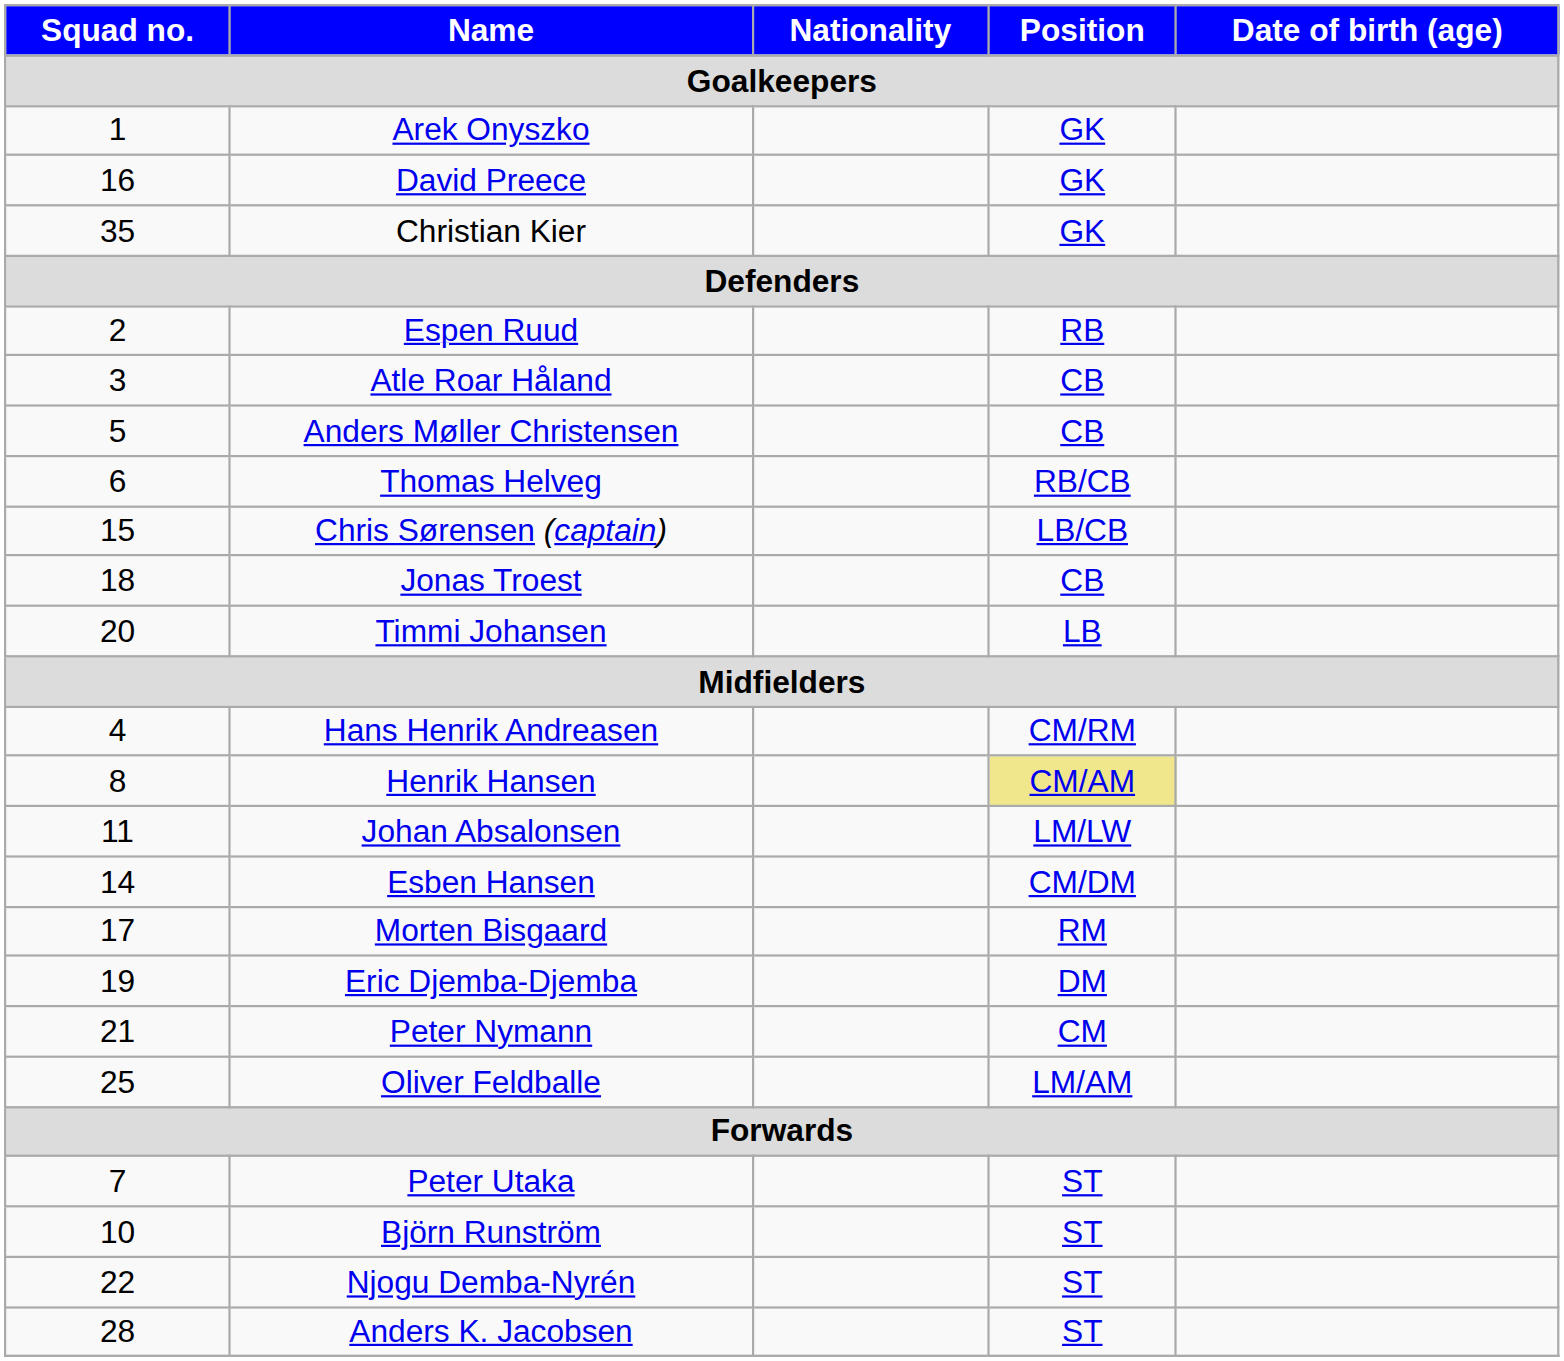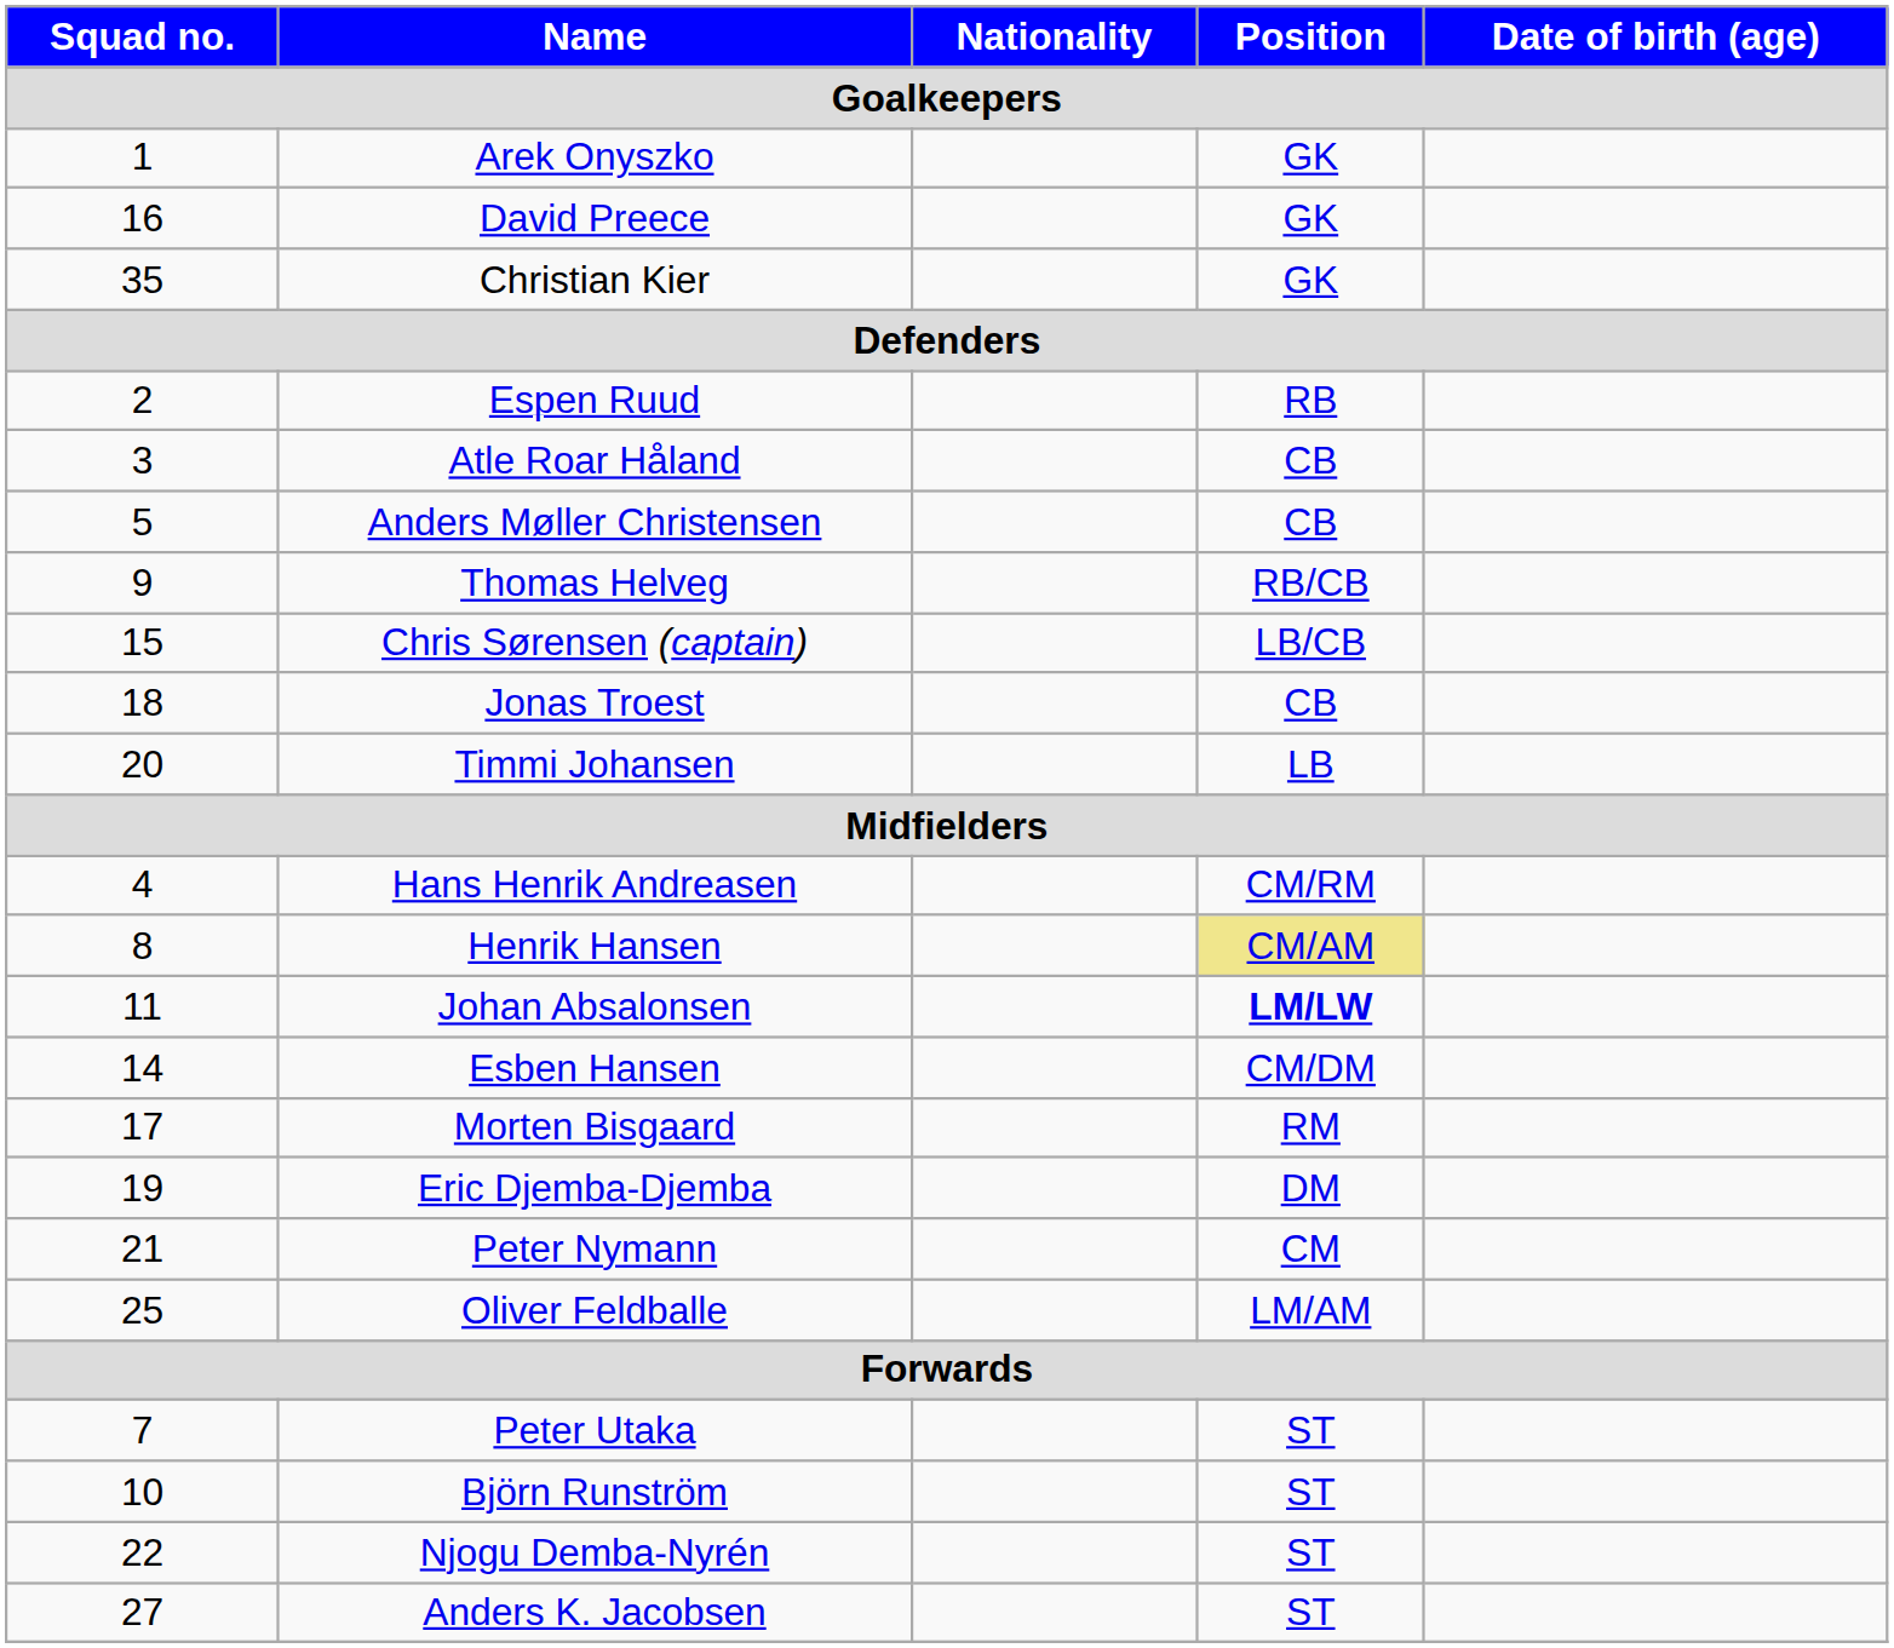 <table class="wikitable" style="text-align:center; font-size:90%; width:80%">
 <tr>
 <th style="background:#0000ff; color:white; text-align:center">Squad no.</th>
 <th style="background:#0000ff; color:white; text-align:center">Name</th>
 <th style="background:#0000ff; color:white; text-align:center">Nationality</th>
 <th style="background:#0000ff; color:white; text-align:center">Position</th>
 <th style="background:#0000ff; color:white; text-align:center">Date of birth (age)</th>
 </tr>
 <tr>
 <th colspan="6" style="background:#dcdcdc; text-align:center">Goalkeepers</th>
 </tr>
 <tr>
 <td>1</td>
 <td><a href='#'>Arek Onyszko</a></td>
 <td></td>
 <td><a href='#'>GK</a></td>
 <td></td>
 </tr>
 <tr>
 <td>16</td>
 <td><a href='#'>David Preece</a></td>
 <td></td>
 <td><a href='#'>GK</a></td>
 <td></td>
 </tr>
 <tr>
 <td>35</td>
 <td>Christian Kier</td>
 <td></td>
 <td><a href='#'>GK</a></td>
 <td></td>
 </tr>
 <tr>
 <th colspan="6" style="background:#dcdcdc; text-align:center">Defenders</th>
 </tr>
 <tr>
 <td>2</td>
 <td><a href='#'>Espen Ruud</a></td>
 <td></td>
 <td><a href='#'>RB</a></td>
 <td></td>
 </tr>
 <tr>
 <td>3</td>
 <td><a href='#'>Atle Roar Håland</a></td>
 <td></td>
 <td><a href='#'>CB</a></td>
 <td></td>
 </tr>
 <tr>
 <td>5</td>
 <td><a href='#'>Anders Møller Christensen</a></td>
 <td></td>
 <td><a href='#'>CB</a></td>
 <td></td>
 </tr>
 <tr>
-<td>6</td>
+<td>9</td>
 <td><a href='#'>Thomas Helveg</a></td>
 <td></td>
 <td><a href='#'>RB/CB</a></td>
 <td></td>
 </tr>
 <tr>
 <td>15</td>
 <td><a href='#'>Chris Sørensen</a> <em>(<a href='#'>captain</a>)</em></td>
 <td></td>
 <td><a href='#'>LB/CB</a></td>
 <td></td>
 </tr>
 <tr>
 <td>18</td>
 <td><a href='#'>Jonas Troest</a></td>
 <td></td>
 <td><a href='#'>CB</a></td>
 <td></td>
 </tr>
 <tr>
 <td>20</td>
 <td><a href='#'>Timmi Johansen</a></td>
 <td></td>
 <td><a href='#'>LB</a></td>
 <td></td>
 </tr>
 <tr>
 <th colspan="6" style="background:#dcdcdc; text-align:center">Midfielders</th>
 </tr>
 <tr>
 <td>4</td>
 <td><a href='#'>Hans Henrik Andreasen</a></td>
 <td></td>
 <td><a href='#'>CM/RM</a></td>
 <td></td>
 </tr>
 <tr>
 <td>8</td>
 <td><a href='#'>Henrik Hansen</a></td>
 <td></td>
 <td style="background: khaki;"><a href='#'>CM/AM</a></td>
 <td></td>
 </tr>
 <tr>
 <td>11</td>
 <td><a href='#'>Johan Absalonsen</a></td>
 <td></td>
-<td><a href='#'>LM/LW</a></td>
+<td><strong><a href='#'>LM/LW</a></strong></td>
 <td></td>
 </tr>
 <tr>
 <td>14</td>
 <td><a href='#'>Esben Hansen</a></td>
 <td></td>
 <td><a href='#'>CM/DM</a></td>
 <td></td>
 </tr>
 <tr>
 <td>17</td>
 <td><a href='#'>Morten Bisgaard</a></td>
 <td></td>
 <td><a href='#'>RM</a></td>
 <td></td>
 </tr>
 <tr>
 <td>19</td>
 <td><a href='#'>Eric Djemba-Djemba</a></td>
 <td></td>
 <td><a href='#'>DM</a></td>
 <td></td>
 </tr>
 <tr>
 <td>21</td>
 <td><a href='#'>Peter Nymann</a></td>
 <td></td>
 <td><a href='#'>CM</a></td>
 <td></td>
 </tr>
 <tr>
 <td>25</td>
 <td><a href='#'>Oliver Feldballe</a></td>
 <td></td>
 <td><a href='#'>LM/AM</a></td>
 <td></td>
 </tr>
 <tr>
 <th colspan="6" style="background:#dcdcdc; text-align:center">Forwards</th>
 </tr>
 <tr>
 <td>7</td>
 <td><a href='#'>Peter Utaka</a></td>
 <td></td>
 <td><a href='#'>ST</a></td>
 <td></td>
 </tr>
 <tr>
 <td>10</td>
 <td><a href='#'>Björn Runström</a></td>
 <td></td>
 <td><a href='#'>ST</a></td>
 <td></td>
 </tr>
 <tr>
 <td>22</td>
 <td><a href='#'>Njogu Demba-Nyrén</a></td>
 <td></td>
 <td><a href='#'>ST</a></td>
 <td></td>
 </tr>
 <tr>
-<td>28</td>
+<td>27</td>
 <td><a href='#'>Anders K. Jacobsen</a></td>
 <td></td>
 <td><a href='#'>ST</a></td>
 <td></td>
 </tr>
 <tr>
 </tr>
 </table>
